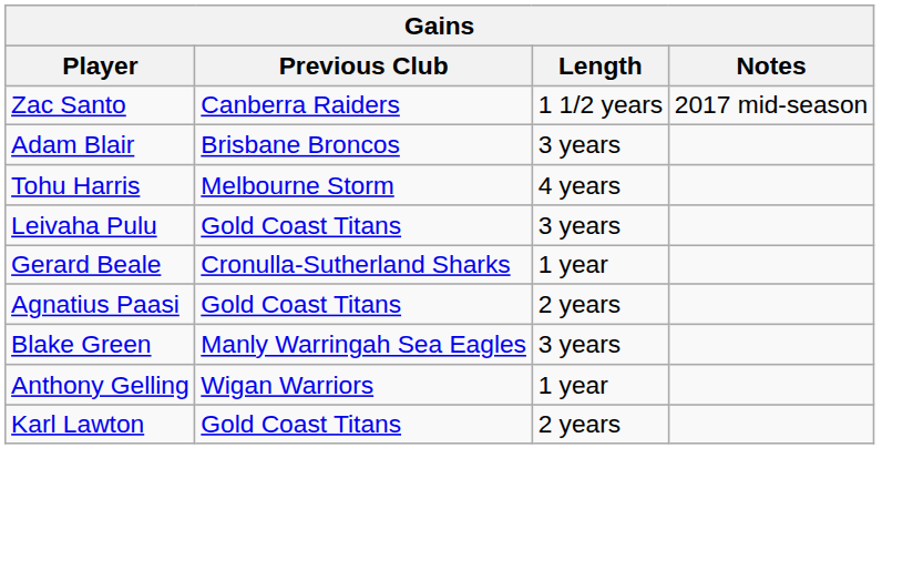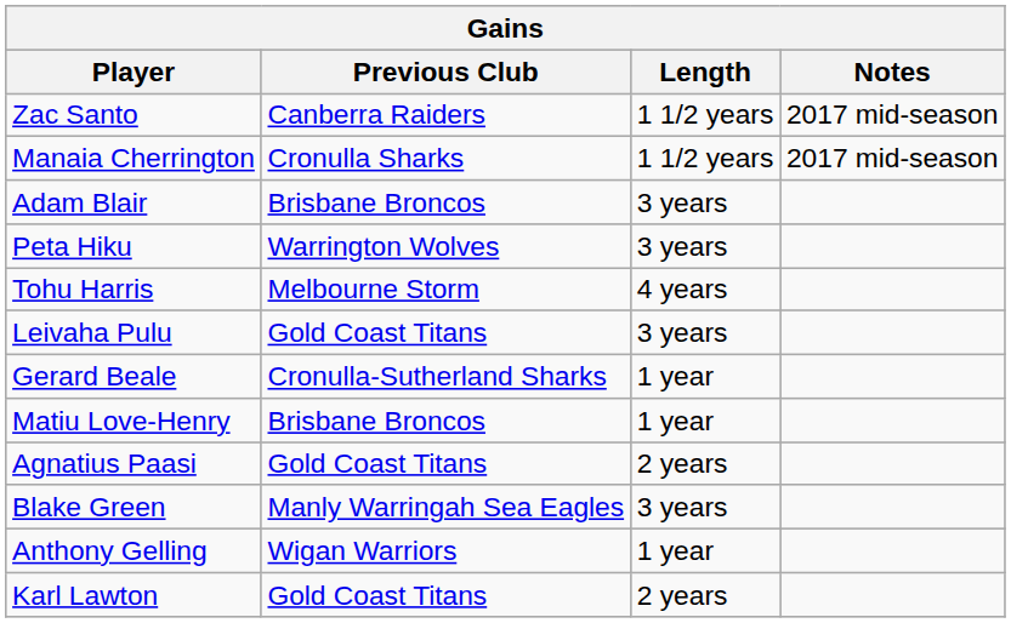 <table class="wikitable" style="font-size:90%">
 <tr style="background:#efefef;">
 <th colspan=4>Gains</th>
 </tr>
 <tr style="background:#efefef;">
 <th>Player</th>
 <th>Previous Club</th>
 <th>Length</th>
 <th>Notes</th>
 </tr>
 <tr>
 <td><a href='#'>Zac Santo</a></td>
 <td><a href='#'>Canberra Raiders</a></td>
 <td>1 1/2 years</td>
 <td>2017 mid-season</td>
 </tr>
 <tr>
+<td><a href='#'>Manaia Cherrington</a></td>
+<td><a href='#'>Cronulla Sharks</a></td>
+<td>1 1/2 years</td>
+<td>2017 mid-season</td>
+</tr>
+<tr>
 <td><a href='#'>Adam Blair</a></td>
 <td><a href='#'>Brisbane Broncos</a></td>
+<td>3 years</td>
+<td></td>
+</tr>
+<tr>
+<td><a href='#'>Peta Hiku</a></td>
+<td><a href='#'>Warrington Wolves</a></td>
 <td>3 years</td>
 <td></td>
 </tr>
 <tr>
 <td><a href='#'>Tohu Harris</a></td>
 <td><a href='#'>Melbourne Storm</a></td>
 <td>4 years</td>
 <td></td>
 </tr>
 <tr>
 <td><a href='#'>Leivaha Pulu</a></td>
 <td><a href='#'>Gold Coast Titans</a></td>
 <td>3 years</td>
 <td></td>
 </tr>
 <tr>
 <td><a href='#'>Gerard Beale</a></td>
 <td><a href='#'>Cronulla-Sutherland Sharks</a></td>
+<td>1 year</td>
+<td></td>
+</tr>
+<tr>
+<td><a href='#'>Matiu Love-Henry</a></td>
+<td><a href='#'>Brisbane Broncos</a></td>
 <td>1 year</td>
 <td></td>
 </tr>
 <tr>
 <td><a href='#'>Agnatius Paasi</a></td>
 <td><a href='#'>Gold Coast Titans</a></td>
 <td>2 years</td>
 <td></td>
 </tr>
 <tr>
 <td><a href='#'>Blake Green</a></td>
 <td><a href='#'>Manly Warringah Sea Eagles</a></td>
 <td>3 years</td>
 <td></td>
 </tr>
 <tr>
 <td><a href='#'>Anthony Gelling</a></td>
 <td><a href='#'>Wigan Warriors</a></td>
 <td>1 year</td>
 <td></td>
 </tr>
 <tr>
 <td><a href='#'>Karl Lawton</a></td>
 <td><a href='#'>Gold Coast Titans</a></td>
 <td>2 years</td>
 <td></td>
 </tr>
 </table>
